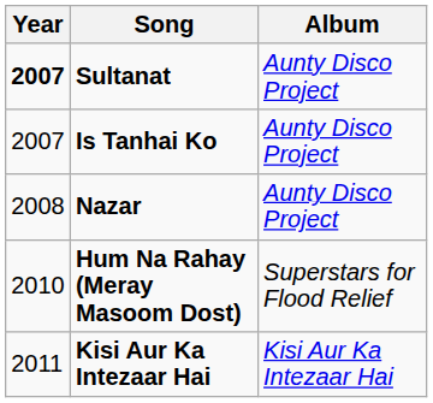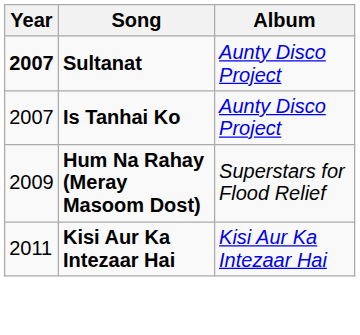 <table class="wikitable sortable" width=45%>
 <tr>
 <th>Year</th>
 <th>Song</th>
 <th>Album</th>
 </tr>
 <tr>
 <td><strong>2007</strong></td>
 <td><strong>Sultanat</strong></td>
 <td><em><a href='#'>Aunty Disco Project</a></em></td>
 </tr>
 <tr>
 <td>2007</td>
 <td><strong>Is Tanhai Ko</strong></td>
 <td><em><a href='#'>Aunty Disco Project</a></em></td>
 </tr>
 <tr>
-<td>2008</td>
-<td><strong>Nazar</strong></td>
-<td><em><a href='#'>Aunty Disco Project</a></em></td>
-</tr>
-<tr>
-<td>2010</td>
+<td>2009</td>
 <td><strong>Hum Na Rahay (Meray Masoom Dost)</strong></td>
 <td><em>Superstars for Flood Relief</em></td>
 </tr>
 <tr>
 <td>2011</td>
 <td><strong>Kisi Aur Ka Intezaar Hai</strong></td>
 <td><em><a href='#'>Kisi Aur Ka Intezaar Hai</a></em></td>
 </tr>
 </table>
